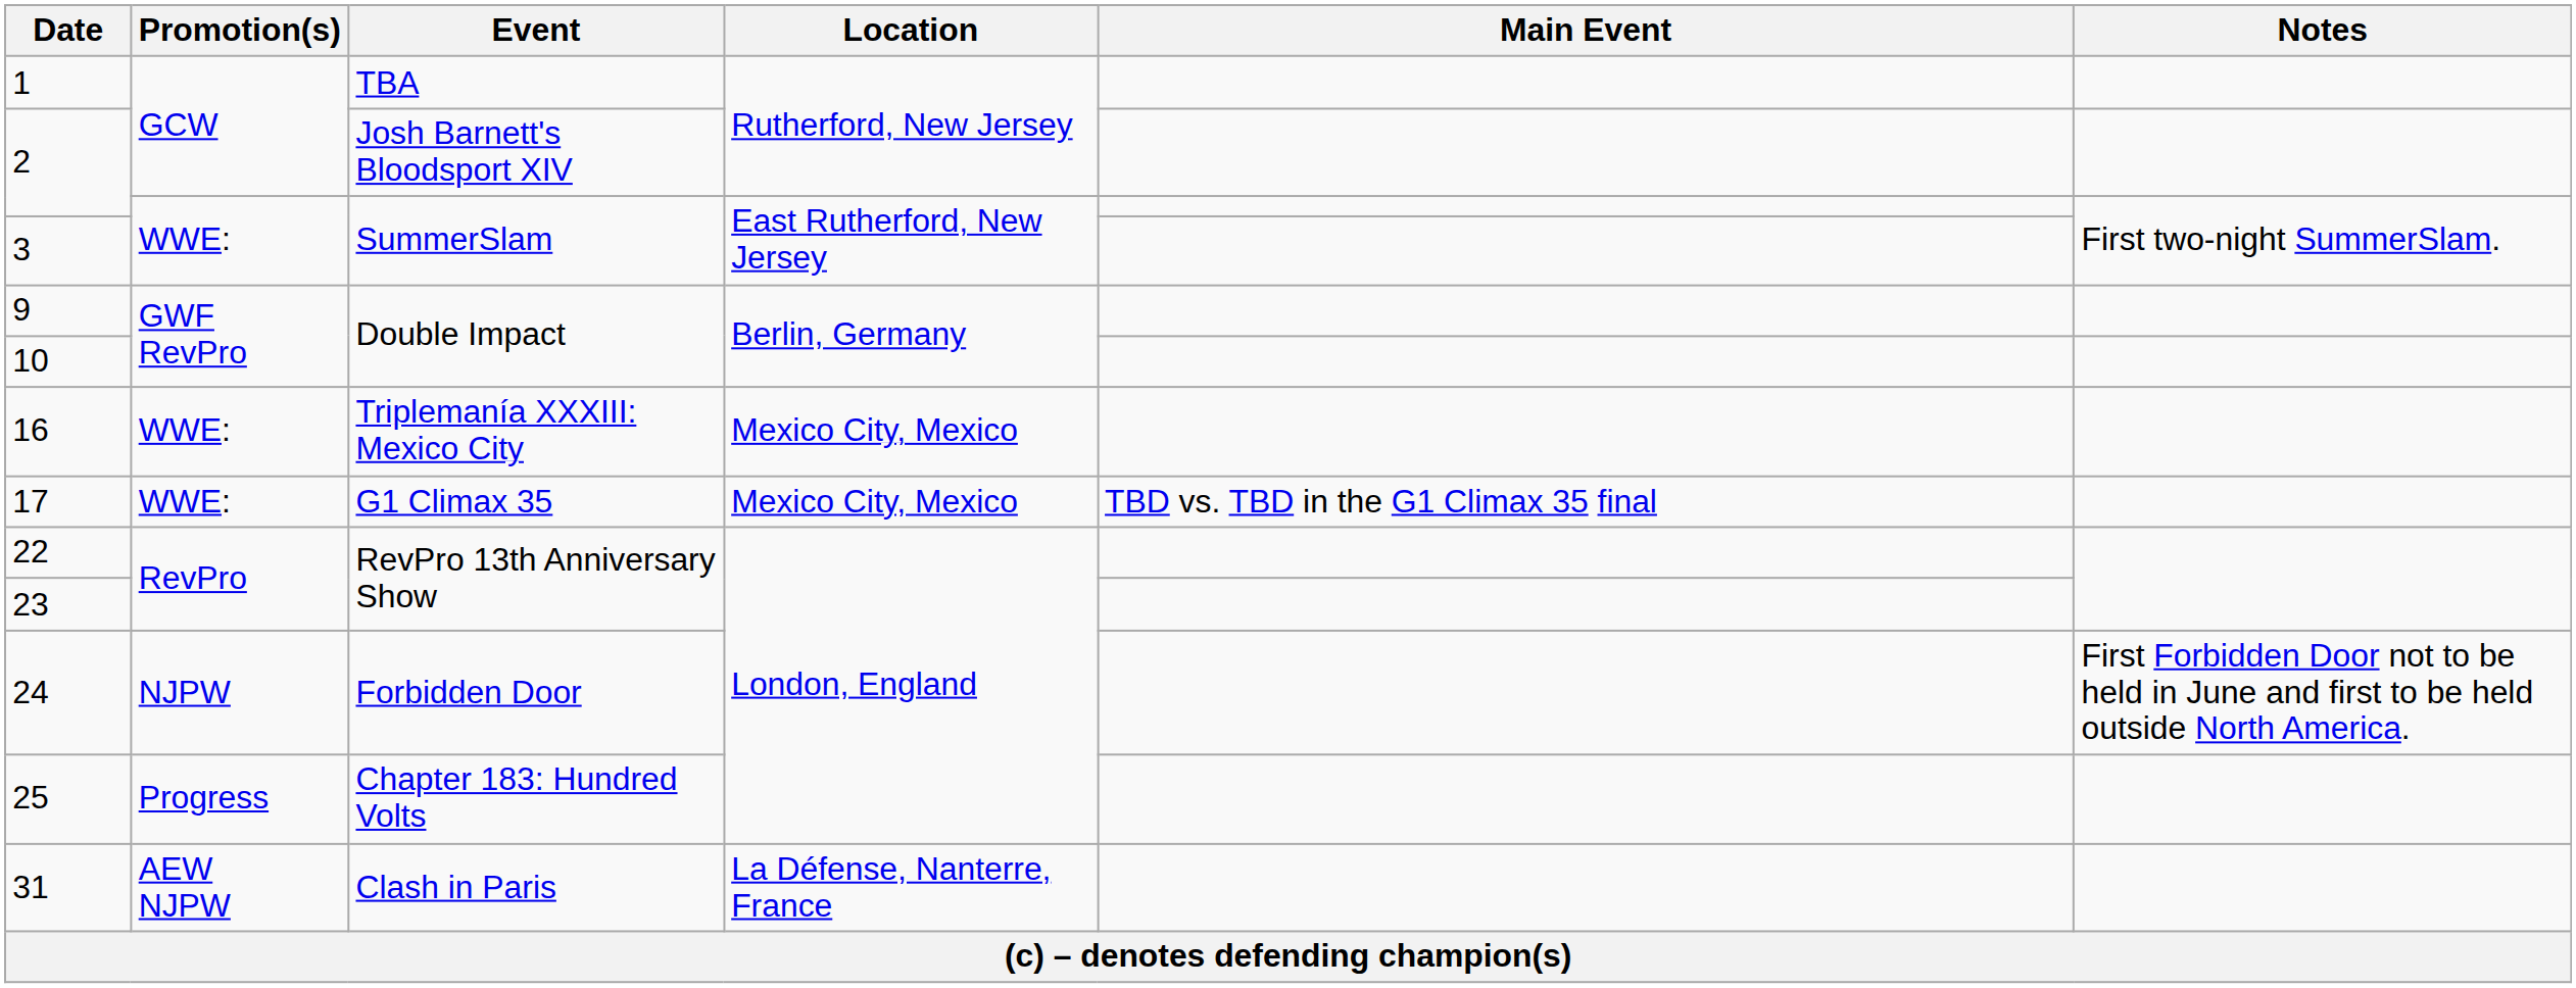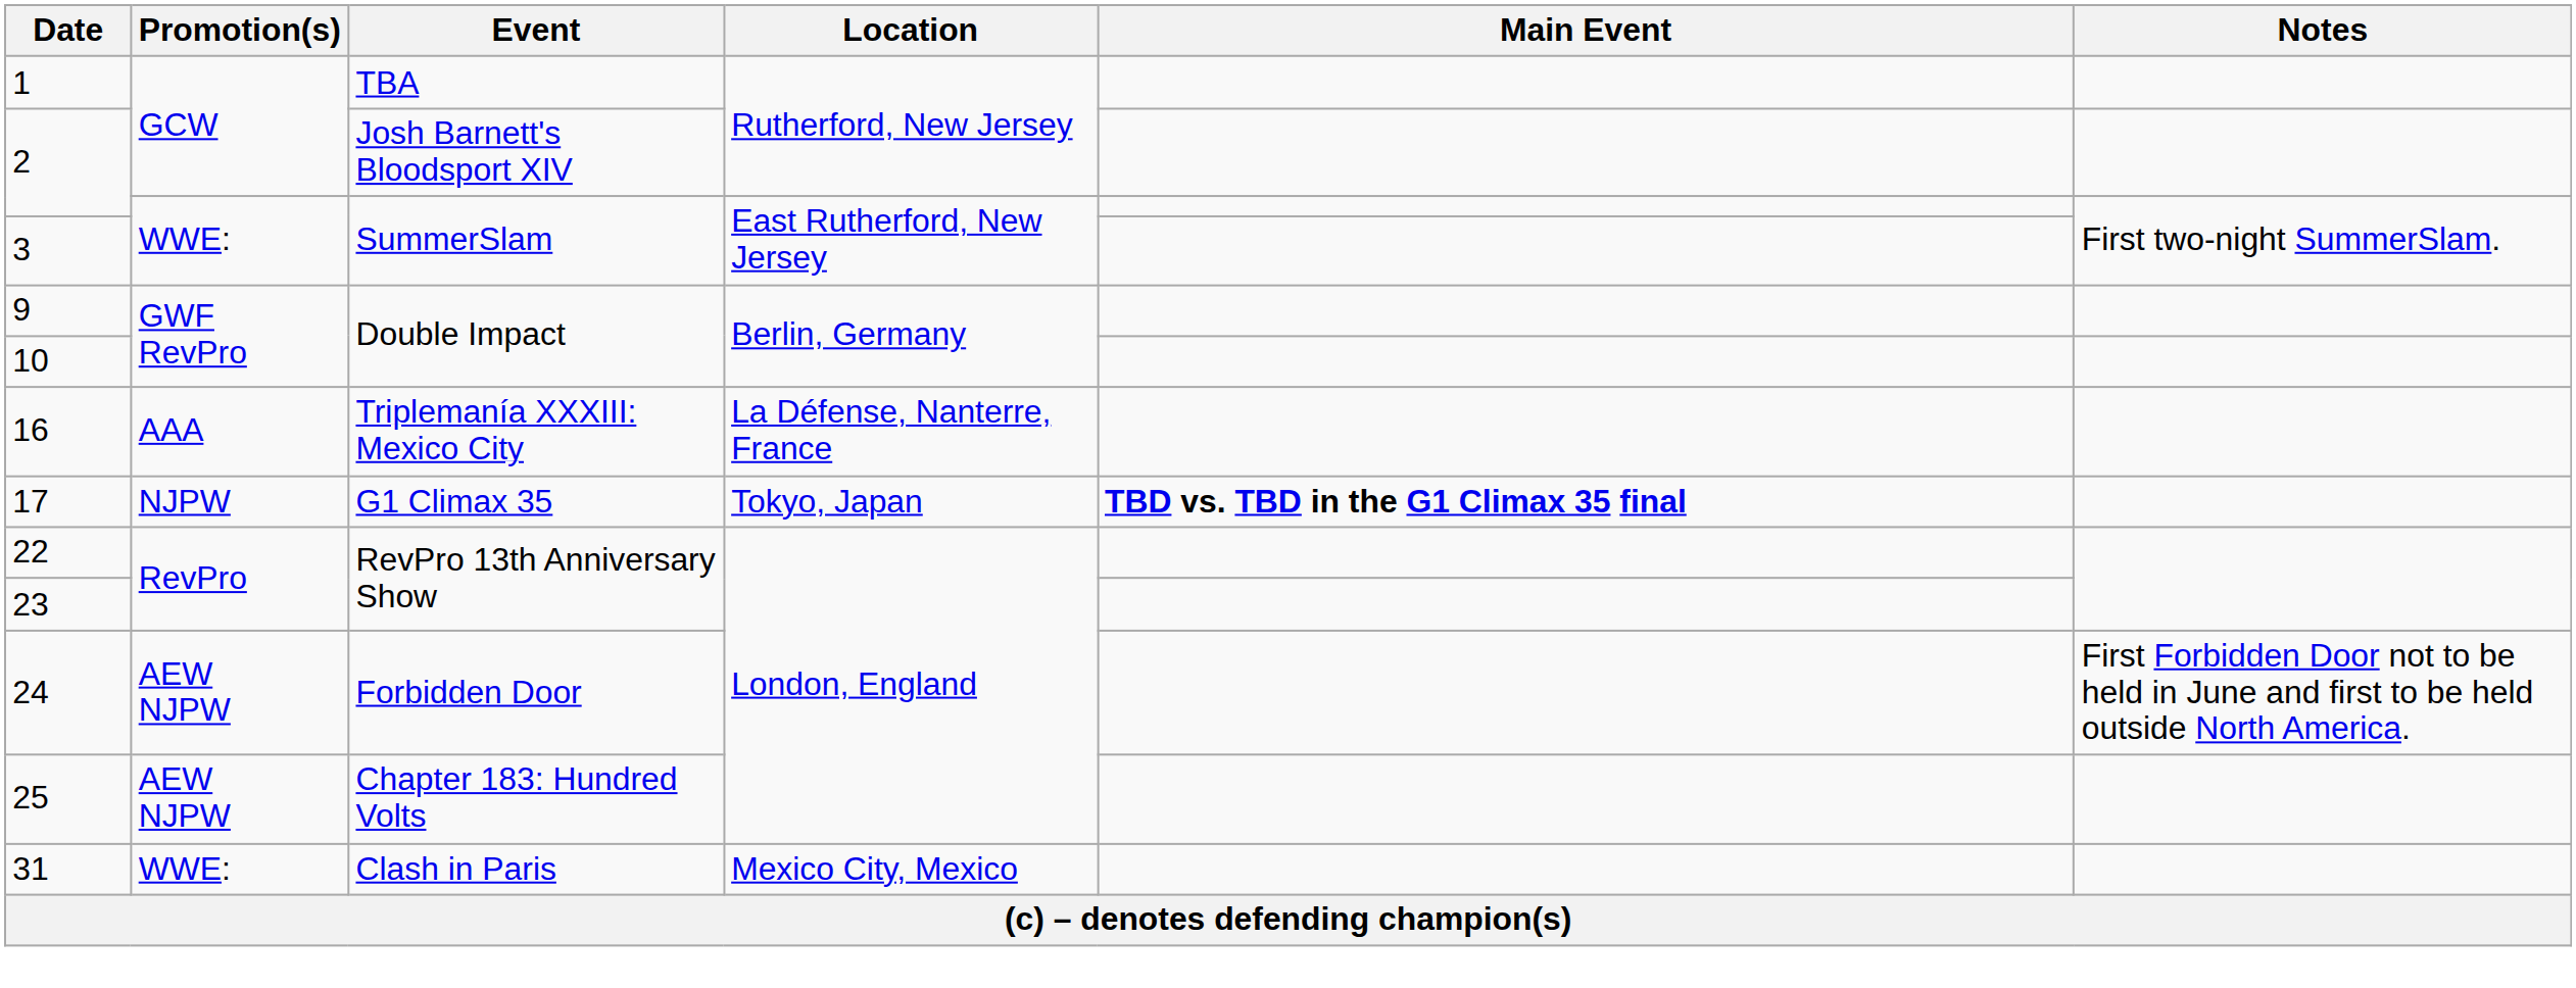 <table class="wikitable" style="width:100%;">
 <tr>
 <th width="5%">Date</th>
 <th width="5%">Promotion(s)</th>
 <th style="width:15%;">Event</th>
 <th style="width:15%;">Location</th>
 <th style="width:40%;">Main Event</th>
 <th style="width:20%;">Notes</th>
 </tr>
 <tr>
 <td>1</td>
 <td rowspan=2><a href='#'>GCW</a></td>
 <td><a href='#'>TBA</a></td>
 <td rowspan=2><a href='#'>Rutherford, New Jersey</a></td>
 <td></td>
 <td></td>
 </tr>
 <tr>
 <td rowspan=2>2</td>
 <td><a href='#'>Josh Barnett's Bloodsport XIV</a></td>
 <td></td>
 <td></td>
 </tr>
 <tr>
 <td rowspan=2><a href='#'>WWE</a>:</td>
 <td rowspan=2><a href='#'>SummerSlam</a></td>
 <td rowspan=2><a href='#'>East Rutherford, New Jersey</a></td>
 <td></td>
 <td rowspan=2>First two-night <a href='#'>SummerSlam</a>.</td>
 </tr>
 <tr>
 <td>3</td>
 <td></td>
 </tr>
 <tr>
 <td>9</td>
 <td rowspan=2><a href='#'>GWF</a><br><a href='#'>RevPro</a></td>
 <td rowspan=2>Double Impact</td>
 <td rowspan=2><a href='#'>Berlin, Germany</a></td>
 <td></td>
 <td></td>
 </tr>
 <tr>
 <td>10</td>
 <td></td>
 </tr>
 <tr>
 <td>16</td>
-<td><a href='#'>WWE</a>:</td>
+<td><a href='#'>AAA</a></td>
 <td><a href='#'>Triplemanía XXXIII: Mexico City</a></td>
-<td><a href='#'>Mexico City, Mexico</a></td>
+<td><a href='#'>La Défense, Nanterre, France</a></td>
 <td></td>
 <td></td>
 </tr>
 <tr>
 <td>17</td>
-<td><a href='#'>WWE</a>:</td>
+<td><a href='#'>NJPW</a></td>
 <td><a href='#'>G1 Climax 35</a><br></td>
-<td><a href='#'>Mexico City, Mexico</a></td>
-<td><a href='#'>TBD</a> vs. <a href='#'>TBD</a> in the <a href='#'>G1 Climax 35</a> <a href='#'>final</a></td>
+<td><a href='#'>Tokyo, Japan</a></td>
+<td><strong><a href='#'>TBD</a> vs. <a href='#'>TBD</a> in the <a href='#'>G1 Climax 35</a> <a href='#'>final</a></strong></td>
 <td></td>
 </tr>
 <tr>
 <td>22</td>
 <td rowspan="2"><a href='#'>RevPro</a></td>
 <td rowspan="2">RevPro 13th Anniversary Show</td>
 <td rowspan="4"><a href='#'>London, England</a></td>
 <td></td>
 <td rowspan="2"></td>
 </tr>
 <tr>
 <td>23</td>
 <td></td>
 </tr>
 <tr>
 <td>24</td>
-<td><a href='#'>NJPW</a></td>
+<td><a href='#'>AEW</a><br><a href='#'>NJPW</a></td>
 <td><a href='#'>Forbidden Door</a></td>
 <td></td>
 <td>First <a href='#'>Forbidden Door</a> not to be held in June and first to be held outside <a href='#'>North America</a>.</td>
 </tr>
 <tr>
 <td>25</td>
-<td><a href='#'>Progress</a></td>
+<td><a href='#'>AEW</a><br><a href='#'>NJPW</a></td>
 <td><a href='#'>Chapter 183: Hundred Volts</a></td>
 <td></td>
 <td></td>
 </tr>
 <tr>
 <td>31</td>
-<td><a href='#'>AEW</a><br><a href='#'>NJPW</a></td>
+<td><a href='#'>WWE</a>:</td>
 <td><a href='#'>Clash in Paris</a></td>
-<td><a href='#'>La Défense, Nanterre, France</a></td>
+<td><a href='#'>Mexico City, Mexico</a></td>
 <td></td>
 <td></td>
 </tr>
 <tr>
 <th colspan="6">(c) – denotes defending champion(s)</th>
 </tr>
 </table>
